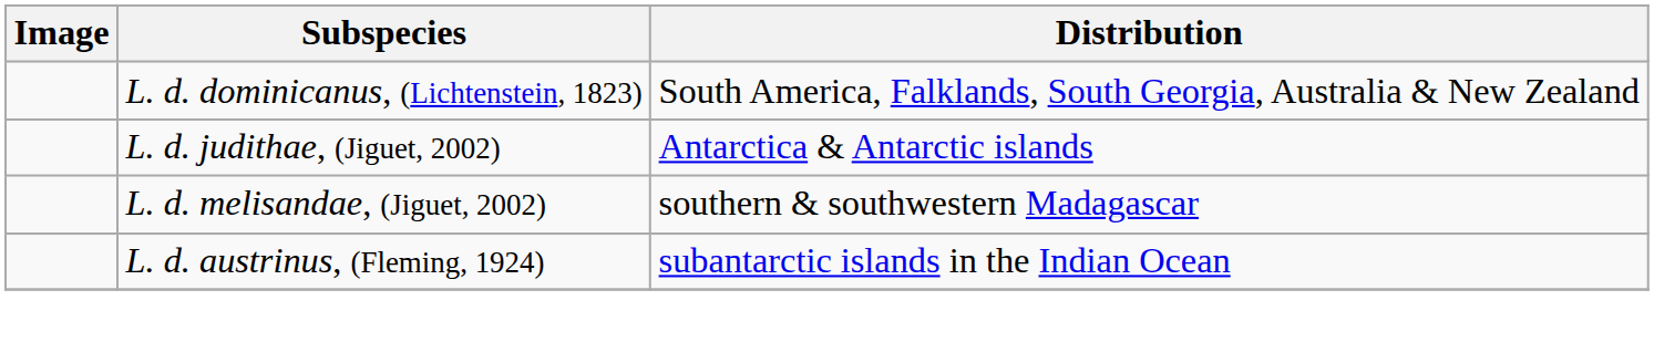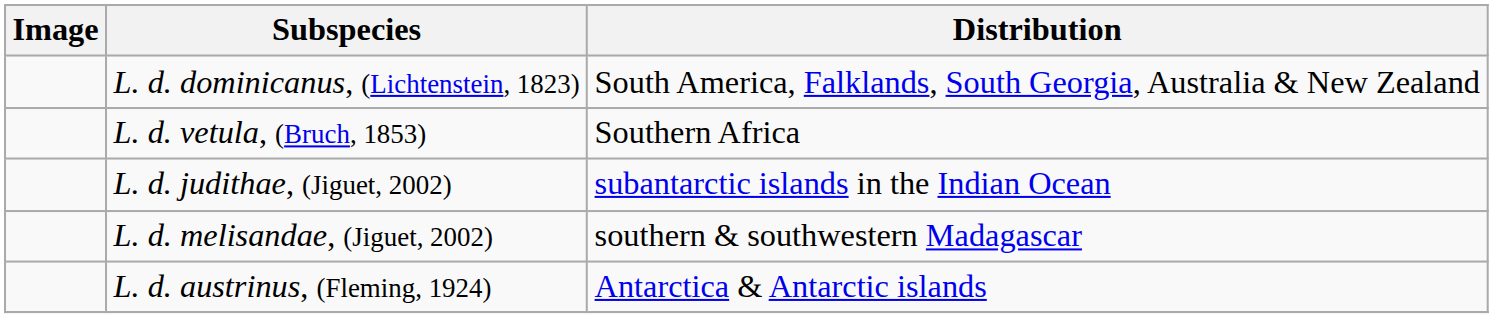 <table class="wikitable ">
 <tr>
 <th>Image</th>
 <th>Subspecies</th>
 <th>Distribution</th>
 </tr>
 <tr>
 <td></td>
 <td><em>L. d. dominicanus</em>, <small>(<a href='#'>Lichtenstein</a>, 1823)</small></td>
 <td>South America, <a href='#'>Falklands</a>, <a href='#'>South Georgia</a>, Australia & New Zealand</td>
 </tr>
 <tr>
 <td></td>
+<td><em>L. d. vetula</em>, <small>(<a href='#'>Bruch</a>, 1853)</small></td>
+<td>Southern Africa</td>
+</tr>
+<tr>
+<td></td>
 <td><em>L. d. judithae</em>, <small>(Jiguet, 2002)</small></td>
-<td><a href='#'>Antarctica</a> & <a href='#'>Antarctic islands</a></td>
+<td><a href='#'>subantarctic islands</a> in the <a href='#'>Indian Ocean</a></td>
 </tr>
 <tr>
 <td></td>
 <td><em>L. d. melisandae</em>, <small>(Jiguet, 2002)</small></td>
 <td>southern & southwestern <a href='#'>Madagascar</a></td>
 </tr>
 <tr>
 <td></td>
 <td><em>L. d. austrinus</em>, <small>(Fleming, 1924)</small></td>
-<td><a href='#'>subantarctic islands</a> in the <a href='#'>Indian Ocean</a></td>
+<td><a href='#'>Antarctica</a> & <a href='#'>Antarctic islands</a></td>
 </tr>
 <tr>
 </tr>
 </table>
